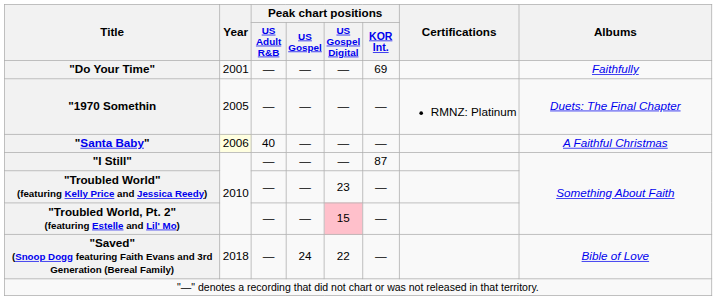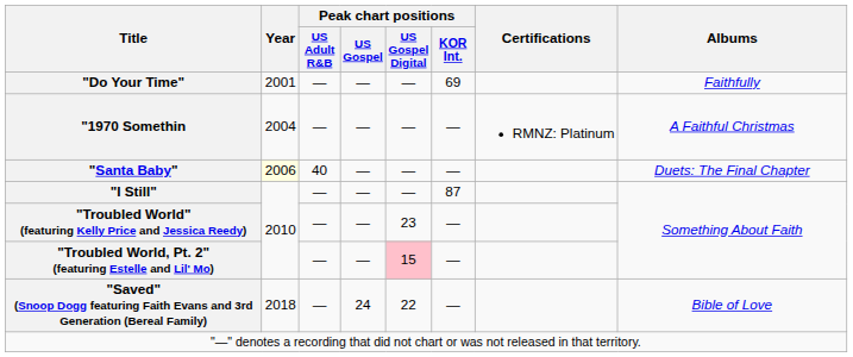 <table class="wikitable plainrowheaders" style="text-align:center;">
 <tr>
 <th scope="col" rowspan="2" style="width:18em;">Title</th>
 <th scope="col" rowspan="2" style="width:1em;">Year</th>
 <th scope="col" colspan="4">Peak chart positions</th>
 <th scope="col" rowspan="2">Certifications</th>
 <th scope="col" rowspan="2" style="width:16em;">Albums</th>
 </tr>
 <tr>
 <th scope="col" style="width:3em;font-size:85%;"><a href='#'>US<br>Adult<br>R&B</a><br></th>
 <th scope="col" style="width:3em;font-size:85%;"><a href='#'>US<br>Gospel</a><br></th>
 <th scope="col" style="width:3em;font-size:85%;"><a href='#'>US<br>Gospel<br>Digital</a><br></th>
 <th scope="col" style="width:3em;font-size:90%;"><a href='#'>KOR Int.</a><br></th>
 </tr>
 <tr>
 <th scope="row">"Do Your Time"</th>
 <td>2001</td>
 <td>—</td>
 <td>—</td>
 <td>—</td>
 <td>69</td>
 <td></td>
 <td><em><a href='#'>Faithfully</a></em></td>
 </tr>
 <tr>
 <th scope="row">"1970 Somethin</th>
-<td>2005</td>
+<td>2004</td>
 <td>—</td>
 <td>—</td>
 <td>—</td>
 <td>—</td>
 <td><br><ul><li>RMNZ: Platinum</li></ul></td>
-<td><em><a href='#'>Duets: The Final Chapter</a></em></td>
+<td><em><a href='#'>A Faithful Christmas</a></em></td>
 </tr>
 <tr>
 <th scope="row">"<a href='#'>Santa Baby</a>"</th>
 <td style="background: lightyellow;">2006</td>
 <td>40</td>
 <td>—</td>
 <td>—</td>
 <td>—</td>
 <td></td>
-<td><em><a href='#'>A Faithful Christmas</a></em></td>
+<td><em><a href='#'>Duets: The Final Chapter</a></em></td>
 </tr>
 <tr>
 <th scope="row">"I Still"</th>
 <td rowspan="3">2010</td>
 <td>—</td>
 <td>—</td>
 <td>—</td>
 <td>87</td>
 <td></td>
 <td rowspan="3"><em><a href='#'>Something About Faith</a></em></td>
 </tr>
 <tr>
 <th scope="row">"Troubled World"<br><small>(featuring <a href='#'>Kelly Price</a> and <a href='#'>Jessica Reedy</a>)</small></th>
 <td>—</td>
 <td>—</td>
 <td>23</td>
 <td>—</td>
 <td></td>
 </tr>
 <tr>
 <th scope="row">"Troubled World, Pt. 2"<br><small>(featuring <a href='#'>Estelle</a> and <a href='#'>Lil' Mo</a>)</small></th>
 <td>—</td>
 <td>—</td>
 <td style="background: pink;">15</td>
 <td>—</td>
 <td></td>
 </tr>
 <tr>
 <th scope="row">"Saved"<br><small>(<a href='#'>Snoop Dogg</a> featuring  Faith Evans and 3rd Generation (Bereal Family)</small></th>
 <td>2018</td>
 <td>—</td>
 <td>24</td>
 <td>22</td>
 <td>—</td>
 <td></td>
 <td><em><a href='#'>Bible of Love</a></em></td>
 </tr>
 <tr>
 <td colspan="15" style="font-size:90%">"—" denotes a recording that did not chart or was not released in that territory.</td>
 </tr>
 </table>
